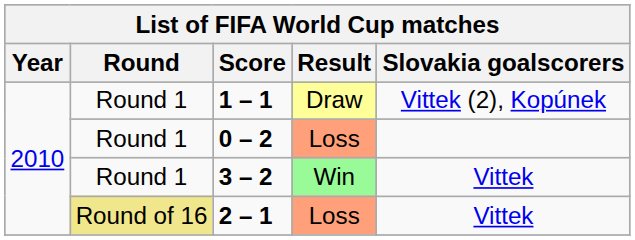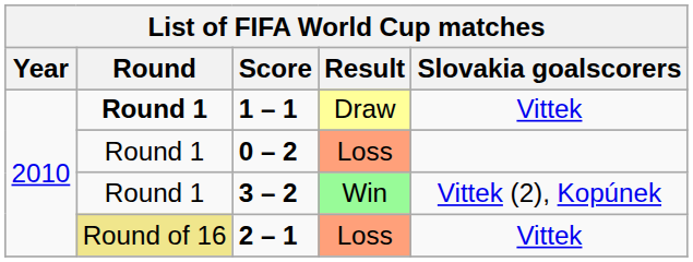 <table class="wikitable collapsible collapsed" style="text-align: center;font-size:90%;">
 <tr>
 <th colspan=5>List of FIFA World Cup matches</th>
 </tr>
 <tr>
 <th>Year</th>
 <th>Round</th>
 <th>Score</th>
 <th>Result</th>
 <th>Slovakia goalscorers</th>
 </tr>
 <tr>
 <td rowspan=4><a href='#'>2010</a></td>
-<td>Round 1</td>
+<td><strong>Round 1</strong></td>
 <td align=left> <strong>1 – 1</strong> </td>
 <td bgcolor="#FFFF99">Draw</td>
-<td><a href='#'>Vittek</a> (2), <a href='#'>Kopúnek</a></td>
+<td><a href='#'>Vittek</a></td>
 </tr>
 <tr>
 <td>Round 1</td>
 <td align=left> <strong>0 – 2</strong> </td>
 <td bgcolor="#FFA07A">Loss</td>
 <td></td>
 </tr>
 <tr>
 <td>Round 1</td>
 <td align=left> <strong>3 – 2</strong> </td>
 <td bgcolor="#98FB98">Win</td>
-<td><a href='#'>Vittek</a></td>
+<td><a href='#'>Vittek</a> (2), <a href='#'>Kopúnek</a></td>
 </tr>
 <tr>
 <td style="background: khaki;">Round of 16</td>
 <td align=left> <strong>2 – 1</strong> </td>
 <td bgcolor="#FFA07A">Loss</td>
 <td><a href='#'>Vittek</a></td>
 </tr>
 </table>
